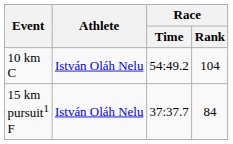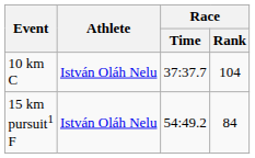 <table class="wikitable" border="1" style="font-size:90%">
 <tr>
 <th rowspan=2>Event</th>
 <th rowspan=2>Athlete</th>
 <th colspan=2>Race</th>
 </tr>
 <tr>
 <th>Time</th>
 <th>Rank</th>
 </tr>
 <tr>
 <td>10 km <br> C</td>
 <td><a href='#'>István Oláh Nelu</a></td>
-<td align=center>54:49.2</td>
+<td align=center>37:37.7</td>
 <td align=center>104</td>
 </tr>
 <tr>
 <td>15 km <br> pursuit<sup>1</sup> <br> F</td>
 <td><a href='#'>István Oláh Nelu</a></td>
-<td align=center>37:37.7</td>
+<td align=center>54:49.2</td>
 <td align=center>84</td>
 </tr>
 </table>
